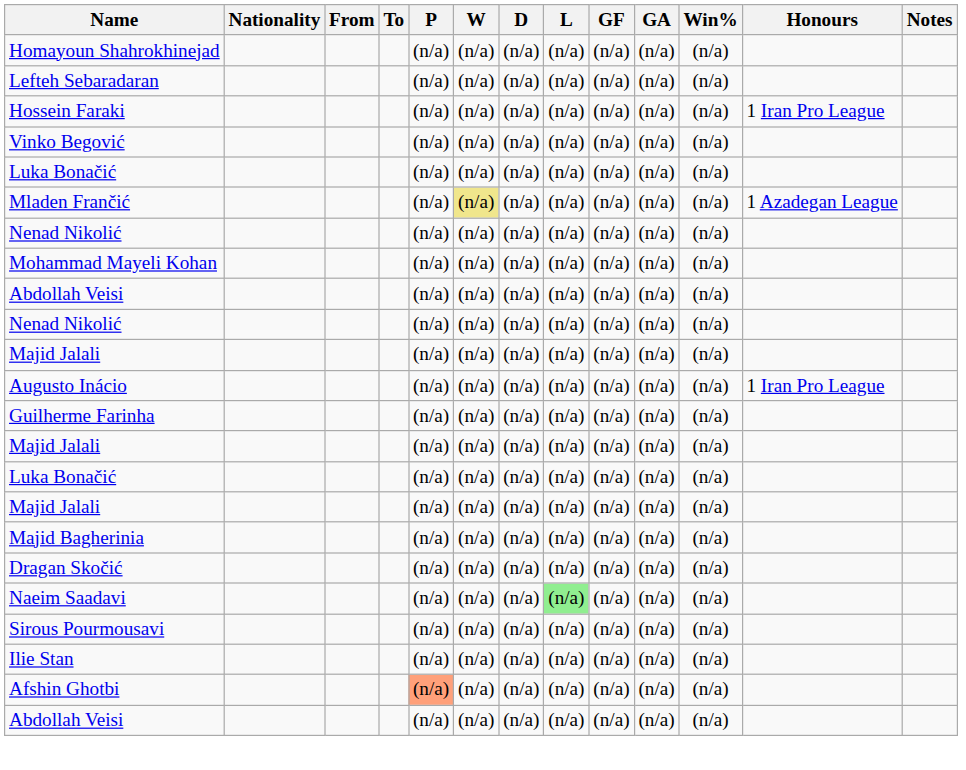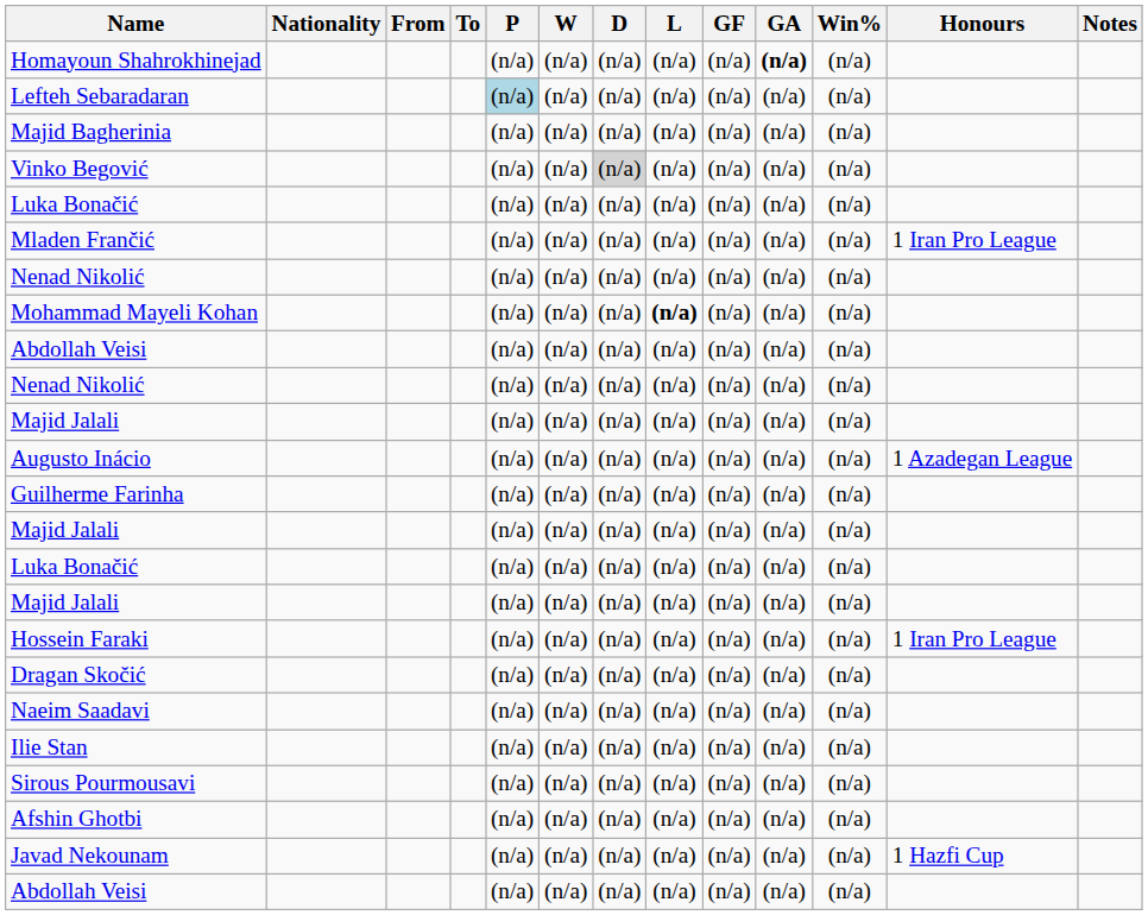 <table class="wikitable sortable">
 <tr>
 <th>Name</th>
 <th>Nationality</th>
 <th>From</th>
 <th class="unsortable">To</th>
 <th>P</th>
 <th>W</th>
 <th>D</th>
 <th>L</th>
 <th>GF</th>
 <th>GA</th>
 <th>Win%</th>
 <th class="unsortable">Honours</th>
 <th class="unsortable">Notes</th>
 </tr>
 <tr>
 <td align=left><a href='#'>Homayoun Shahrokhinejad</a></td>
 <td></td>
 <td align=left></td>
 <td align=left></td>
 <td align=center>(n/a)</td>
 <td align=center>(n/a)</td>
 <td align=center>(n/a)</td>
 <td align=center>(n/a)</td>
 <td align=center>(n/a)</td>
+<td align=center><strong>(n/a)</strong></td>
+<td align=center>(n/a)</td>
+<td align=left></td>
+<td></td>
+</tr>
+<tr>
+<td align=left><a href='#'>Lefteh Sebaradaran</a></td>
+<td></td>
+<td align=left></td>
+<td align=left></td>
+<td align=center style="background: lightblue;">(n/a)</td>
+<td align=center>(n/a)</td>
+<td align=center>(n/a)</td>
+<td align=center>(n/a)</td>
+<td align=center>(n/a)</td>
 <td align=center>(n/a)</td>
 <td align=center>(n/a)</td>
 <td align=left></td>
 <td></td>
 </tr>
 <tr>
-<td align=left><a href='#'>Lefteh Sebaradaran</a></td>
+<td align=left><a href='#'>Majid Bagherinia</a></td>
 <td></td>
 <td align=left></td>
 <td align=left></td>
 <td align=center>(n/a)</td>
 <td align=center>(n/a)</td>
 <td align=center>(n/a)</td>
 <td align=center>(n/a)</td>
 <td align=center>(n/a)</td>
 <td align=center>(n/a)</td>
 <td align=center>(n/a)</td>
 <td align=left></td>
 <td></td>
 </tr>
 <tr>
-<td align=left><a href='#'>Hossein Faraki</a></td>
-<td></td>
-<td align=left></td>
-<td align=left></td>
-<td align=center>(n/a)</td>
-<td align=center>(n/a)</td>
-<td align=center>(n/a)</td>
-<td align=center>(n/a)</td>
-<td align=center>(n/a)</td>
-<td align=center>(n/a)</td>
-<td align=center>(n/a)</td>
-<td align=left>1 <a href='#'>Iran Pro League</a></td>
-<td></td>
-</tr>
-<tr>
 <td align=left><a href='#'>Vinko Begović</a></td>
 <td></td>
 <td align=left></td>
 <td align=left></td>
 <td align=center>(n/a)</td>
 <td align=center>(n/a)</td>
-<td align=center>(n/a)</td>
+<td align=center style="background: lightgrey;">(n/a)</td>
 <td align=center>(n/a)</td>
 <td align=center>(n/a)</td>
 <td align=center>(n/a)</td>
 <td align=center>(n/a)</td>
 <td align=left></td>
 <td></td>
 </tr>
 <tr>
 <td align=left><a href='#'>Luka Bonačić</a></td>
 <td></td>
 <td align=left></td>
 <td align=left></td>
 <td align=center>(n/a)</td>
 <td align=center>(n/a)</td>
 <td align=center>(n/a)</td>
 <td align=center>(n/a)</td>
 <td align=center>(n/a)</td>
 <td align=center>(n/a)</td>
 <td align=center>(n/a)</td>
 <td align=left></td>
 <td></td>
 </tr>
 <tr>
 <td align=left><a href='#'>Mladen Frančić</a></td>
 <td></td>
 <td align=left></td>
 <td align=left></td>
 <td align=center>(n/a)</td>
-<td align=center style="background: khaki;">(n/a)</td>
 <td align=center>(n/a)</td>
 <td align=center>(n/a)</td>
 <td align=center>(n/a)</td>
 <td align=center>(n/a)</td>
 <td align=center>(n/a)</td>
-<td align=left>1 <a href='#'>Azadegan League</a></td>
+<td align=center>(n/a)</td>
+<td align=left>1 <a href='#'>Iran Pro League</a></td>
 <td></td>
 </tr>
 <tr>
 <td align=left><a href='#'>Nenad Nikolić</a></td>
 <td></td>
 <td align=left></td>
 <td align=left></td>
 <td align=center>(n/a)</td>
 <td align=center>(n/a)</td>
 <td align=center>(n/a)</td>
 <td align=center>(n/a)</td>
 <td align=center>(n/a)</td>
 <td align=center>(n/a)</td>
 <td align=center>(n/a)</td>
 <td align=left></td>
 <td></td>
 </tr>
 <tr>
 <td align=left><a href='#'>Mohammad Mayeli Kohan</a></td>
 <td></td>
 <td align=left></td>
 <td align=left></td>
 <td align=center>(n/a)</td>
 <td align=center>(n/a)</td>
 <td align=center>(n/a)</td>
-<td align=center>(n/a)</td>
+<td align=center><strong>(n/a)</strong></td>
 <td align=center>(n/a)</td>
 <td align=center>(n/a)</td>
 <td align=center>(n/a)</td>
 <td align=left></td>
 <td></td>
 </tr>
 <tr>
 <td align=left><a href='#'>Abdollah Veisi</a></td>
 <td></td>
 <td align=left></td>
 <td align=left></td>
 <td align=center>(n/a)</td>
 <td align=center>(n/a)</td>
 <td align=center>(n/a)</td>
 <td align=center>(n/a)</td>
 <td align=center>(n/a)</td>
 <td align=center>(n/a)</td>
 <td align=center>(n/a)</td>
 <td align=left></td>
 <td></td>
 </tr>
 <tr>
 <td align=left><a href='#'>Nenad Nikolić</a></td>
 <td></td>
 <td align=left></td>
 <td align=left></td>
 <td align=center>(n/a)</td>
 <td align=center>(n/a)</td>
 <td align=center>(n/a)</td>
 <td align=center>(n/a)</td>
 <td align=center>(n/a)</td>
 <td align=center>(n/a)</td>
 <td align=center>(n/a)</td>
 <td align=left></td>
 </tr>
 <tr>
 <td align=left><a href='#'>Majid Jalali</a></td>
 <td></td>
 <td align=left></td>
 <td align=left></td>
 <td align=center>(n/a)</td>
 <td align=center>(n/a)</td>
 <td align=center>(n/a)</td>
 <td align=center>(n/a)</td>
 <td align=center>(n/a)</td>
 <td align=center>(n/a)</td>
 <td align=center>(n/a)</td>
 <td align=left></td>
 <td></td>
 </tr>
 <tr>
 <td align=left><a href='#'>Augusto Inácio</a></td>
 <td></td>
 <td align=left></td>
 <td align=left></td>
 <td align=center>(n/a)</td>
 <td align=center>(n/a)</td>
 <td align=center>(n/a)</td>
 <td align=center>(n/a)</td>
 <td align=center>(n/a)</td>
 <td align=center>(n/a)</td>
 <td align=center>(n/a)</td>
-<td align=left>1 <a href='#'>Iran Pro League</a></td>
+<td align=left>1 <a href='#'>Azadegan League</a></td>
 <td></td>
 </tr>
 <tr>
 <td align=left><a href='#'>Guilherme Farinha</a></td>
 <td></td>
 <td align=left></td>
 <td align=left></td>
 <td align=center>(n/a)</td>
 <td align=center>(n/a)</td>
 <td align=center>(n/a)</td>
 <td align=center>(n/a)</td>
 <td align=center>(n/a)</td>
 <td align=center>(n/a)</td>
 <td align=center>(n/a)</td>
 <td align=left></td>
 <td></td>
 </tr>
 <tr>
 <td align=left><a href='#'>Majid Jalali</a></td>
 <td></td>
 <td align=left></td>
 <td align=left></td>
 <td align=center>(n/a)</td>
 <td align=center>(n/a)</td>
 <td align=center>(n/a)</td>
 <td align=center>(n/a)</td>
 <td align=center>(n/a)</td>
 <td align=center>(n/a)</td>
 <td align=center>(n/a)</td>
 <td align=left></td>
 <td></td>
 </tr>
 <tr>
 <td align=left><a href='#'>Luka Bonačić</a></td>
 <td></td>
 <td align=left></td>
 <td align=left></td>
 <td align=center>(n/a)</td>
 <td align=center>(n/a)</td>
 <td align=center>(n/a)</td>
 <td align=center>(n/a)</td>
 <td align=center>(n/a)</td>
 <td align=center>(n/a)</td>
 <td align=center>(n/a)</td>
 <td align=left></td>
 <td></td>
 </tr>
 <tr>
 <td align=left><a href='#'>Majid Jalali</a></td>
 <td></td>
 <td align=left></td>
 <td align=left></td>
 <td align=center>(n/a)</td>
 <td align=center>(n/a)</td>
 <td align=center>(n/a)</td>
 <td align=center>(n/a)</td>
 <td align=center>(n/a)</td>
 <td align=center>(n/a)</td>
 <td align=center>(n/a)</td>
 <td align=left></td>
 <td></td>
 </tr>
 <tr>
-<td align=left><a href='#'>Majid Bagherinia</a></td>
+<td align=left><a href='#'>Hossein Faraki</a></td>
 <td></td>
 <td align=left></td>
 <td align=left></td>
 <td align=center>(n/a)</td>
 <td align=center>(n/a)</td>
 <td align=center>(n/a)</td>
 <td align=center>(n/a)</td>
 <td align=center>(n/a)</td>
 <td align=center>(n/a)</td>
 <td align=center>(n/a)</td>
-<td align=left></td>
+<td align=left>1 <a href='#'>Iran Pro League</a></td>
 <td></td>
 </tr>
 <tr>
 <td align=left><a href='#'>Dragan Skočić</a></td>
 <td></td>
 <td align=left></td>
 <td align=left></td>
 <td align=center>(n/a)</td>
 <td align=center>(n/a)</td>
 <td align=center>(n/a)</td>
 <td align=center>(n/a)</td>
 <td align=center>(n/a)</td>
 <td align=center>(n/a)</td>
 <td align=center>(n/a)</td>
 <td align=left></td>
 <td></td>
 </tr>
 <tr>
 <td align=left><a href='#'>Naeim Saadavi</a></td>
-<td></td>
-<td align=left></td>
-<td align=left></td>
-<td align=center>(n/a)</td>
-<td align=center>(n/a)</td>
-<td align=center>(n/a)</td>
-<td align=center style="background: lightgreen;">(n/a)</td>
-<td align=center>(n/a)</td>
-<td align=center>(n/a)</td>
-<td align=center>(n/a)</td>
-<td align=left></td>
-<td></td>
-</tr>
-<tr>
-<td align=left><a href='#'>Sirous Pourmousavi</a></td>
 <td></td>
 <td align=left></td>
 <td align=left></td>
 <td align=center>(n/a)</td>
 <td align=center>(n/a)</td>
 <td align=center>(n/a)</td>
 <td align=center>(n/a)</td>
 <td align=center>(n/a)</td>
 <td align=center>(n/a)</td>
 <td align=center>(n/a)</td>
 <td align=left></td>
 <td></td>
 </tr>
 <tr>
 <td align=left><a href='#'>Ilie Stan</a></td>
 <td></td>
 <td align=left></td>
 <td align=left></td>
 <td align=center>(n/a)</td>
 <td align=center>(n/a)</td>
 <td align=center>(n/a)</td>
 <td align=center>(n/a)</td>
 <td align=center>(n/a)</td>
 <td align=center>(n/a)</td>
 <td align=center>(n/a)</td>
 <td align=left></td>
 <td></td>
 </tr>
 <tr>
-<td align=left><a href='#'>Afshin Ghotbi</a></td>
+<td align=left><a href='#'>Sirous Pourmousavi</a></td>
 <td></td>
 <td align=left></td>
 <td align=left></td>
-<td align=center style="background: lightsalmon;">(n/a)</td>
+<td align=center>(n/a)</td>
 <td align=center>(n/a)</td>
 <td align=center>(n/a)</td>
 <td align=center>(n/a)</td>
 <td align=center>(n/a)</td>
 <td align=center>(n/a)</td>
 <td align=center>(n/a)</td>
 <td align=left></td>
+<td></td>
+</tr>
+<tr>
+<td align=left><a href='#'>Afshin Ghotbi</a></td>
+<td></td>
+<td align=left></td>
+<td align=left></td>
+<td align=center>(n/a)</td>
+<td align=center>(n/a)</td>
+<td align=center>(n/a)</td>
+<td align=center>(n/a)</td>
+<td align=center>(n/a)</td>
+<td align=center>(n/a)</td>
+<td align=center>(n/a)</td>
+<td align=left></td>
+<td></td>
+</tr>
+<tr>
+<td align=left><a href='#'>Javad Nekounam</a></td>
+<td></td>
+<td align=left></td>
+<td align=left></td>
+<td align=center>(n/a)</td>
+<td align=center>(n/a)</td>
+<td align=center>(n/a)</td>
+<td align=center>(n/a)</td>
+<td align=center>(n/a)</td>
+<td align=center>(n/a)</td>
+<td align=center>(n/a)</td>
+<td align=left>1 <a href='#'>Hazfi Cup</a></td>
 <td></td>
 </tr>
 <tr>
 <td align=left><a href='#'>Abdollah Veisi</a></td>
 <td></td>
 <td align=left></td>
 <td align=left></td>
 <td align=center>(n/a)</td>
 <td align=center>(n/a)</td>
 <td align=center>(n/a)</td>
 <td align=center>(n/a)</td>
 <td align=center>(n/a)</td>
 <td align=center>(n/a)</td>
 <td align=center>(n/a)</td>
 <td align=left></td>
 <td></td>
 </tr>
 </table>
